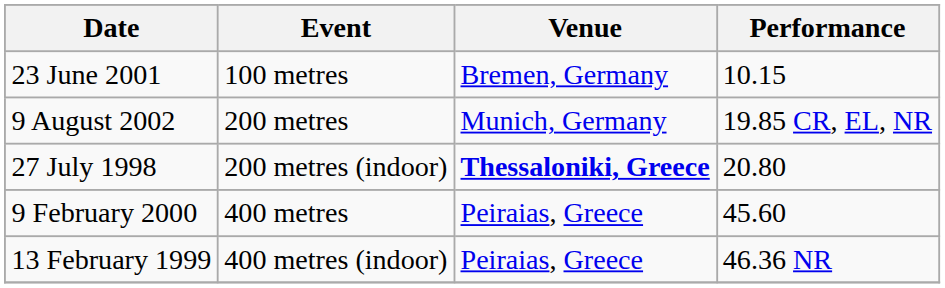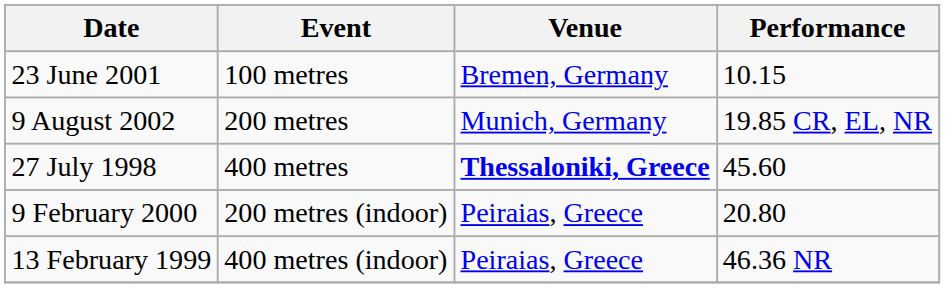 <table class="wikitable" style="font-size: 95%;">
 <tr>
 <th>Date</th>
 <th>Event</th>
 <th>Venue</th>
 <th>Performance</th>
 </tr>
 <tr>
 <td>23 June 2001</td>
 <td>100 metres</td>
 <td><a href='#'>Bremen, Germany</a></td>
 <td>10.15</td>
 </tr>
 <tr>
 <td>9 August 2002</td>
 <td>200 metres</td>
 <td><a href='#'>Munich, Germany</a></td>
 <td>19.85 <a href='#'>CR</a>, <a href='#'>EL</a>, <a href='#'>NR</a></td>
 </tr>
 <tr>
 <td>27 July 1998</td>
-<td>200 metres (indoor)</td>
+<td>400 metres</td>
 <td><strong><a href='#'>Thessaloniki, Greece</a></strong></td>
-<td>20.80</td>
+<td>45.60</td>
 </tr>
 <tr>
 <td>9 February 2000</td>
-<td>400 metres</td>
+<td>200 metres (indoor)</td>
 <td><a href='#'>Peiraias</a>, <a href='#'>Greece</a></td>
-<td>45.60</td>
+<td>20.80</td>
 </tr>
 <tr>
 <td>13 February 1999</td>
 <td>400 metres (indoor)</td>
 <td><a href='#'>Peiraias</a>, <a href='#'>Greece</a></td>
 <td>46.36 <a href='#'>NR</a></td>
 </tr>
 <tr>
 </tr>
 </table>
